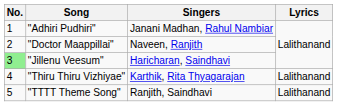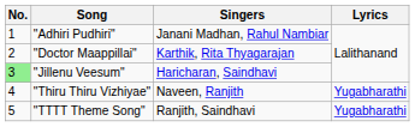 <table class="wikitable" style="font-size:95%;">
 <tr>
 <th>No.</th>
 <th>Song</th>
 <th>Singers</th>
 <th>Lyrics</th>
 </tr>
 <tr>
 <td>1</td>
 <td>"Adhiri Pudhiri"</td>
 <td>Janani Madhan, <a href='#'>Rahul Nambiar</a></td>
 <td rowspan=3>Lalithanand</td>
 </tr>
 <tr>
 <td>2</td>
 <td>"Doctor Maappillai"</td>
-<td>Naveen, <a href='#'>Ranjith</a></td>
+<td><a href='#'>Karthik</a>, <a href='#'>Rita Thyagarajan</a></td>
 </tr>
 <tr>
 <td style="background: lightgreen;">3</td>
 <td>"Jillenu Veesum"</td>
 <td><a href='#'>Haricharan</a>, <a href='#'>Saindhavi</a></td>
 </tr>
 <tr>
 <td>4</td>
 <td>"Thiru Thiru Vizhiyae"</td>
-<td><a href='#'>Karthik</a>, <a href='#'>Rita Thyagarajan</a></td>
-<td>Lalithanand</td>
+<td>Naveen, <a href='#'>Ranjith</a></td>
+<td><a href='#'>Yugabharathi</a></td>
 </tr>
 <tr>
 <td>5</td>
 <td>"TTTT Theme Song"</td>
 <td>Ranjith, Saindhavi</td>
-<td>Lalithanand</td>
+<td><a href='#'>Yugabharathi</a></td>
 </tr>
 </table>
